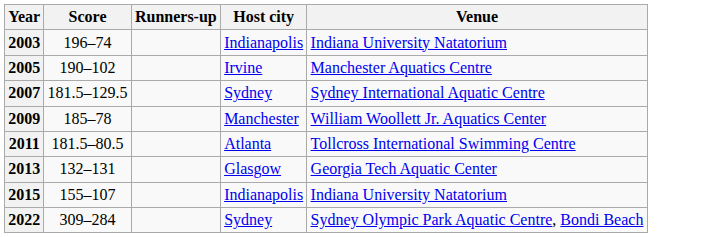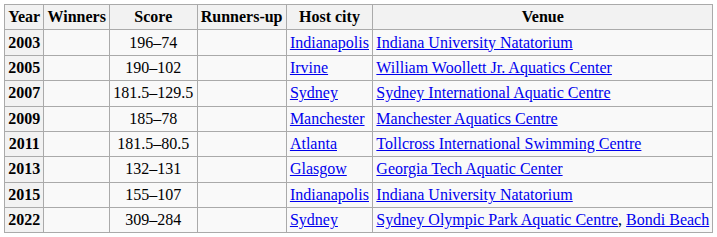 <table class="wikitable plainrowheaders">
 <tr>
 <th scope=col>Year</th>
+<th scope=col>Winners</th>
 <th scope=col>Score</th>
 <th scope=col>Runners-up</th>
 <th scope=col>Host city</th>
 <th scope=col>Venue</th>
 </tr>
 <tr>
 <th>2003</th>
+<td></td>
 <td align=center>196–74</td>
 <td></td>
 <td> <a href='#'>Indianapolis</a></td>
 <td><a href='#'>Indiana University Natatorium</a></td>
 </tr>
 <tr>
 <th>2005</th>
+<td></td>
 <td align=center>190–102</td>
 <td></td>
 <td> <a href='#'>Irvine</a></td>
-<td><a href='#'>Manchester Aquatics Centre</a></td>
+<td><a href='#'>William Woollett Jr. Aquatics Center</a></td>
 </tr>
 <tr>
 <th>2007</th>
+<td></td>
 <td align=center>181.5–129.5</td>
 <td></td>
 <td> <a href='#'>Sydney</a></td>
 <td><a href='#'>Sydney International Aquatic Centre</a></td>
 </tr>
 <tr>
 <th>2009</th>
+<td></td>
 <td align=center>185–78</td>
 <td></td>
 <td> <a href='#'>Manchester</a></td>
-<td><a href='#'>William Woollett Jr. Aquatics Center</a></td>
+<td><a href='#'>Manchester Aquatics Centre</a></td>
 </tr>
 <tr>
 <th>2011</th>
+<td></td>
 <td align=center>181.5–80.5</td>
 <td></td>
 <td> <a href='#'>Atlanta</a></td>
 <td><a href='#'>Tollcross International Swimming Centre</a></td>
 </tr>
 <tr>
 <th>2013</th>
+<td></td>
 <td align=center>132–131</td>
 <td></td>
 <td> <a href='#'>Glasgow</a></td>
 <td><a href='#'>Georgia Tech Aquatic Center</a></td>
 </tr>
 <tr>
 <th>2015</th>
+<td></td>
 <td align=center>155–107</td>
 <td></td>
 <td> <a href='#'>Indianapolis</a></td>
 <td><a href='#'>Indiana University Natatorium</a></td>
 </tr>
 <tr>
 <th>2022</th>
+<td></td>
 <td align=center>309–284</td>
 <td></td>
 <td> <a href='#'>Sydney</a></td>
 <td><a href='#'>Sydney Olympic Park Aquatic Centre</a>, <a href='#'>Bondi Beach</a></td>
 </tr>
 </table>
